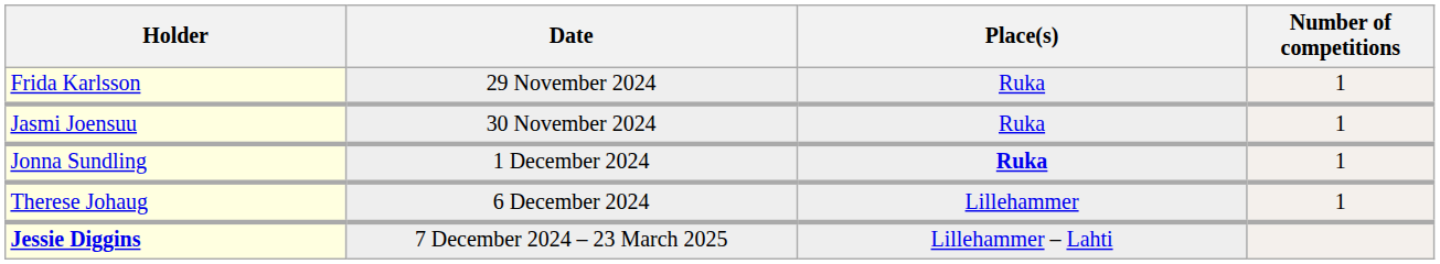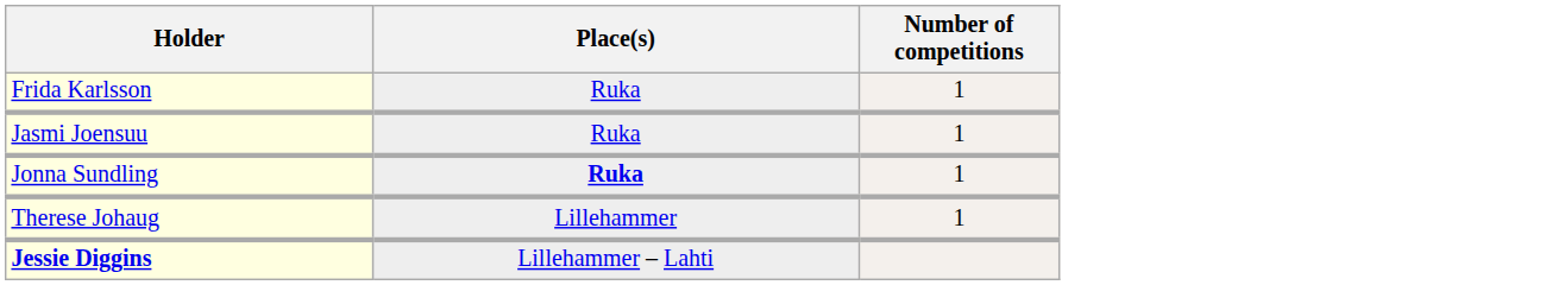 <table class="wikitable plainrowheaders" style="background:#fff; font-size:86%; line-height:16px; border:grey solid 1px; border-collapse:collapse;">
 <tr>
 <th style="width:15em;"> Holder</th>
-<th style="width:20em;">Date</th>
 <th style="width:20em;">Place(s)</th>
 <th style="width:8em;">Number of competitions</th>
 </tr>
 <tr>
 <td bgcolor=FFFFE0> <a href='#'>Frida Karlsson</a></td>
-<td align=center bgcolor=#EEEEEE>29 November 2024</td>
 <td align=center bgcolor=#EEEEEE> <a href='#'>Ruka</a></td>
 <td align=center bgcolor=#F4F0EC>1</td>
 </tr>
 <tr>
 <td style="border-top-width:3px" bgcolor=FFFFE0> <a href='#'>Jasmi Joensuu</a></td>
-<td align=center style="border-top-width:3px" bgcolor=#EEEEEE>30 November 2024</td>
 <td align=center style="border-top-width:3px" bgcolor=#EEEEEE> <a href='#'>Ruka</a></td>
 <td align=center style="border-top-width:3px" bgcolor=#F4F0EC>1</td>
 </tr>
 <tr>
 <td style="border-top-width:3px" bgcolor=FFFFE0> <a href='#'>Jonna Sundling</a></td>
-<td align=center style="border-top-width:3px" bgcolor=#EEEEEE>1 December 2024</td>
 <td align=center style="border-top-width:3px" bgcolor=#EEEEEE><strong> <a href='#'>Ruka</a></strong></td>
 <td align=center style="border-top-width:3px" bgcolor=#F4F0EC>1</td>
 </tr>
 <tr>
 <td style="border-top-width:3px" bgcolor=FFFFE0> <a href='#'>Therese Johaug</a></td>
-<td align=center style="border-top-width:3px" bgcolor=#EEEEEE>6 December 2024</td>
 <td align=center style="border-top-width:3px" bgcolor=#EEEEEE> <a href='#'>Lillehammer</a></td>
 <td align=center style="border-top-width:3px" bgcolor=#F4F0EC>1</td>
 </tr>
 <tr>
 <td style="border-top-width:3px" bgcolor=FFFFE0> <strong><a href='#'>Jessie Diggins</a></strong></td>
-<td align=center style="border-top-width:3px" bgcolor=#EEEEEE>7 December 2024 – 23 March 2025</td>
 <td align=center style="border-top-width:3px" bgcolor=#EEEEEE> <a href='#'>Lillehammer</a> –  <a href='#'>Lahti</a></td>
 <td align=center style="border-top-width:3px" bgcolor=#F4F0EC><strong></strong></td>
 </tr>
 </table>
